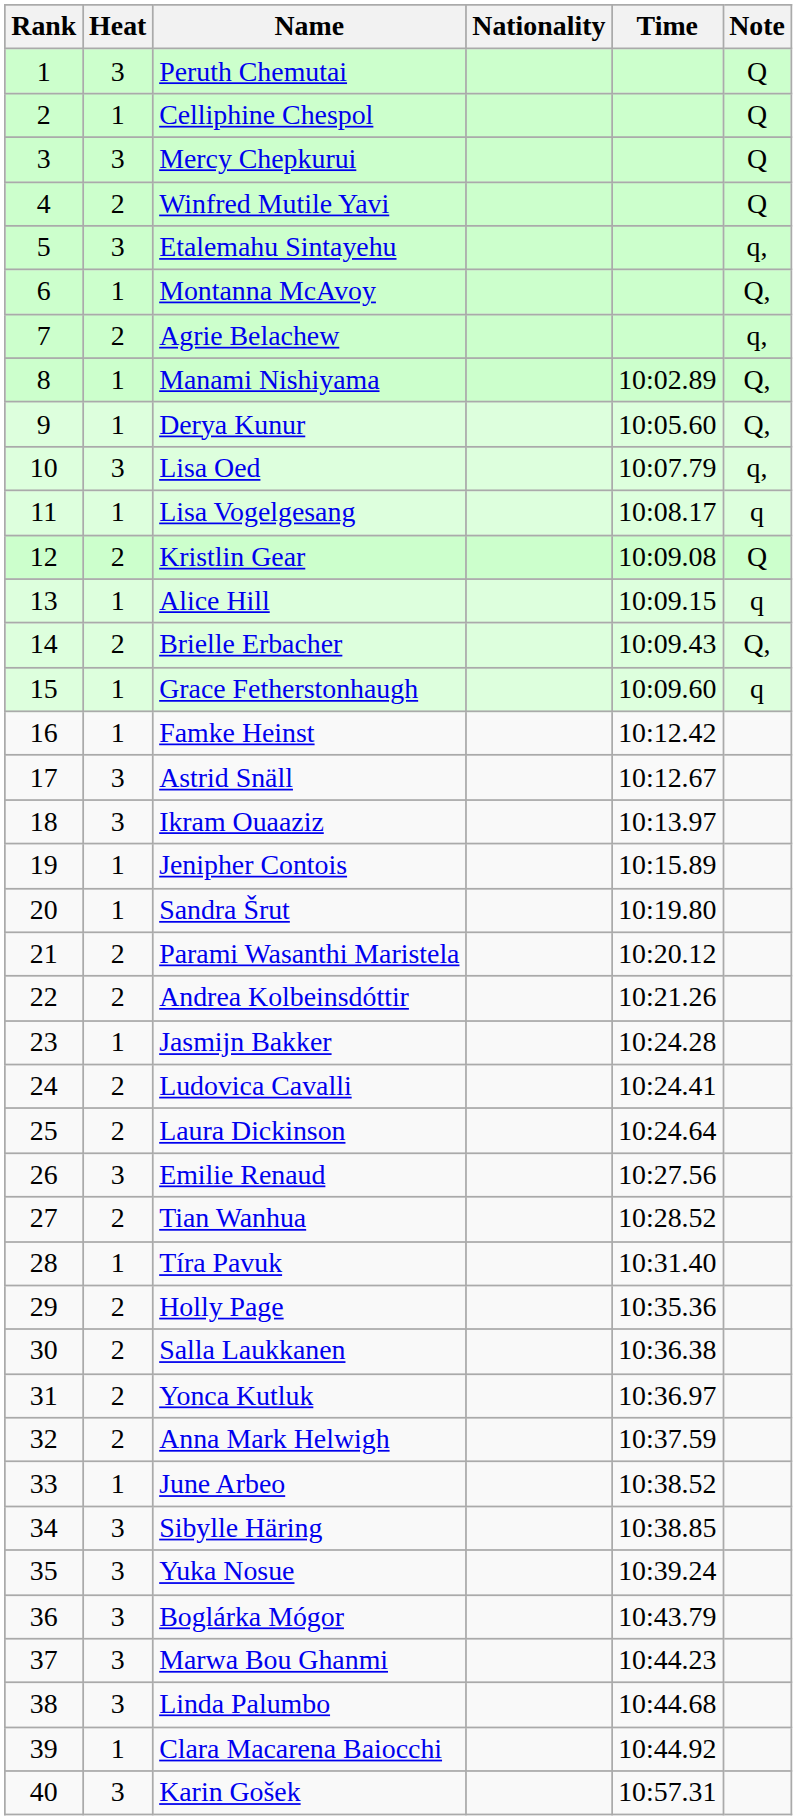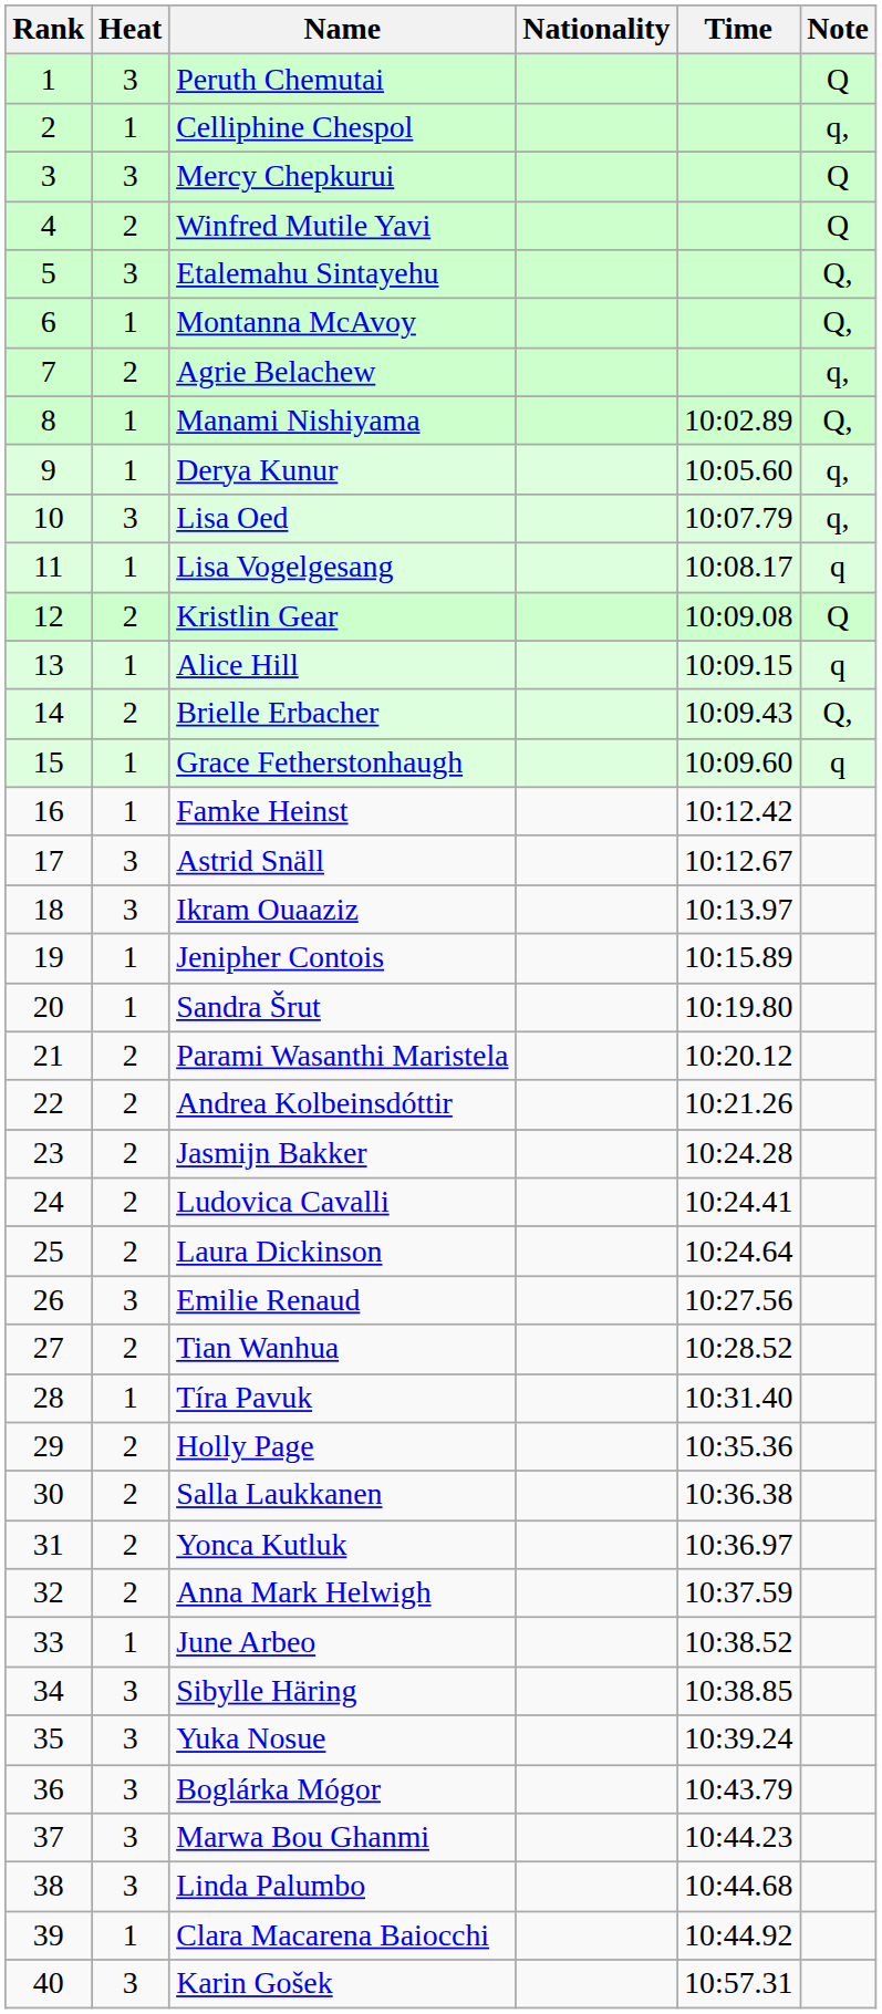 <table class="wikitable sortable" style="text-align:center">
 <tr>
 <th>Rank</th>
 <th>Heat</th>
 <th>Name</th>
 <th>Nationality</th>
 <th>Time</th>
 <th>Note</th>
 </tr>
 <tr bgcolor=ccffcc>
 <td>1</td>
 <td>3</td>
 <td align=left><a href='#'>Peruth Chemutai</a></td>
 <td align=left></td>
 <td></td>
 <td>Q</td>
 </tr>
 <tr bgcolor=ccffcc>
 <td>2</td>
 <td>1</td>
 <td align=left><a href='#'>Celliphine Chespol</a></td>
 <td align=left></td>
 <td></td>
-<td>Q</td>
+<td>q, </td>
 </tr>
 <tr bgcolor=ccffcc>
 <td>3</td>
 <td>3</td>
 <td align=left><a href='#'>Mercy Chepkurui</a></td>
 <td align=left></td>
 <td></td>
 <td>Q</td>
 </tr>
 <tr bgcolor=ccffcc>
 <td>4</td>
 <td>2</td>
 <td align=left><a href='#'>Winfred Mutile Yavi</a></td>
 <td align=left></td>
 <td></td>
 <td>Q</td>
 </tr>
 <tr bgcolor=ccffcc>
 <td>5</td>
 <td>3</td>
 <td align=left><a href='#'>Etalemahu Sintayehu</a></td>
 <td align=left></td>
 <td></td>
-<td>q, </td>
+<td>Q, </td>
 </tr>
 <tr bgcolor=ccffcc>
 <td>6</td>
 <td>1</td>
 <td align=left><a href='#'>Montanna McAvoy</a></td>
 <td align=left></td>
 <td></td>
 <td>Q, </td>
 </tr>
 <tr bgcolor=ccffcc>
 <td>7</td>
 <td>2</td>
 <td align=left><a href='#'>Agrie Belachew</a></td>
 <td align=left></td>
 <td></td>
 <td>q, </td>
 </tr>
 <tr bgcolor=ccffcc>
 <td>8</td>
 <td>1</td>
 <td align=left><a href='#'>Manami Nishiyama</a></td>
 <td align=left></td>
 <td>10:02.89</td>
 <td>Q, </td>
 </tr>
 <tr bgcolor=ddffdd>
 <td>9</td>
 <td>1</td>
 <td align=left><a href='#'>Derya Kunur</a></td>
 <td align=left></td>
 <td>10:05.60</td>
-<td>Q, </td>
+<td>q, </td>
 </tr>
 <tr bgcolor=ddffdd>
 <td>10</td>
 <td>3</td>
 <td align=left><a href='#'>Lisa Oed</a></td>
 <td align=left></td>
 <td>10:07.79</td>
 <td>q, </td>
 </tr>
 <tr bgcolor=ddffdd>
 <td>11</td>
 <td>1</td>
 <td align=left><a href='#'>Lisa Vogelgesang</a></td>
 <td align=left></td>
 <td>10:08.17</td>
 <td>q</td>
 </tr>
 <tr bgcolor=ccffcc>
 <td>12</td>
 <td>2</td>
 <td align=left><a href='#'>Kristlin Gear</a></td>
 <td align=left></td>
 <td>10:09.08</td>
 <td>Q</td>
 </tr>
 <tr bgcolor=ddffdd>
 <td>13</td>
 <td>1</td>
 <td align=left><a href='#'>Alice Hill</a></td>
 <td align=left></td>
 <td>10:09.15</td>
 <td>q</td>
 </tr>
 <tr bgcolor=ddffdd>
 <td>14</td>
 <td>2</td>
 <td align=left><a href='#'>Brielle Erbacher</a></td>
 <td align=left></td>
 <td>10:09.43</td>
 <td>Q, </td>
 </tr>
 <tr bgcolor=ddffdd>
 <td>15</td>
 <td>1</td>
 <td align=left><a href='#'>Grace Fetherstonhaugh</a></td>
 <td align=left></td>
 <td>10:09.60</td>
 <td>q</td>
 </tr>
 <tr>
 <td>16</td>
 <td>1</td>
 <td align=left><a href='#'>Famke Heinst</a></td>
 <td align=left></td>
 <td>10:12.42</td>
 <td></td>
 </tr>
 <tr>
 <td>17</td>
 <td>3</td>
 <td align=left><a href='#'>Astrid Snäll</a></td>
 <td align=left></td>
 <td>10:12.67</td>
 <td></td>
 </tr>
 <tr>
 <td>18</td>
 <td>3</td>
 <td align=left><a href='#'>Ikram Ouaaziz</a></td>
 <td align=left></td>
 <td>10:13.97</td>
 <td></td>
 </tr>
 <tr>
 <td>19</td>
 <td>1</td>
 <td align=left><a href='#'>Jenipher Contois</a></td>
 <td align=left></td>
 <td>10:15.89</td>
 <td></td>
 </tr>
 <tr>
 <td>20</td>
 <td>1</td>
 <td align=left><a href='#'>Sandra Šrut</a></td>
 <td align=left></td>
 <td>10:19.80</td>
 <td></td>
 </tr>
 <tr>
 <td>21</td>
 <td>2</td>
 <td align=left><a href='#'>Parami Wasanthi Maristela</a></td>
 <td align=left></td>
 <td>10:20.12</td>
 <td></td>
 </tr>
 <tr>
 <td>22</td>
 <td>2</td>
 <td align=left><a href='#'>Andrea Kolbeinsdóttir</a></td>
 <td align=left></td>
 <td>10:21.26</td>
 <td></td>
 </tr>
 <tr>
 <td>23</td>
-<td>1</td>
+<td>2</td>
 <td align=left><a href='#'>Jasmijn Bakker</a></td>
 <td align=left></td>
 <td>10:24.28</td>
 <td></td>
 </tr>
 <tr>
 <td>24</td>
 <td>2</td>
 <td align=left><a href='#'>Ludovica Cavalli</a></td>
 <td align=left></td>
 <td>10:24.41</td>
 <td></td>
 </tr>
 <tr>
 <td>25</td>
 <td>2</td>
 <td align=left><a href='#'>Laura Dickinson</a></td>
 <td align=left></td>
 <td>10:24.64</td>
 <td></td>
 </tr>
 <tr>
 <td>26</td>
 <td>3</td>
 <td align=left><a href='#'>Emilie Renaud</a></td>
 <td align=left></td>
 <td>10:27.56</td>
 <td></td>
 </tr>
 <tr>
 <td>27</td>
 <td>2</td>
 <td align=left><a href='#'>Tian Wanhua</a></td>
 <td align=left></td>
 <td>10:28.52</td>
 <td></td>
 </tr>
 <tr>
 <td>28</td>
 <td>1</td>
 <td align=left><a href='#'>Tíra Pavuk</a></td>
 <td align=left></td>
 <td>10:31.40</td>
 <td></td>
 </tr>
 <tr>
 <td>29</td>
 <td>2</td>
 <td align=left><a href='#'>Holly Page</a></td>
 <td align=left></td>
 <td>10:35.36</td>
 <td></td>
 </tr>
 <tr>
 <td>30</td>
 <td>2</td>
 <td align=left><a href='#'>Salla Laukkanen</a></td>
 <td align=left></td>
 <td>10:36.38</td>
 <td></td>
 </tr>
 <tr>
 <td>31</td>
 <td>2</td>
 <td align=left><a href='#'>Yonca Kutluk</a></td>
 <td align=left></td>
 <td>10:36.97</td>
 <td></td>
 </tr>
 <tr>
 <td>32</td>
 <td>2</td>
 <td align=left><a href='#'>Anna Mark Helwigh</a></td>
 <td align=left></td>
 <td>10:37.59</td>
 <td></td>
 </tr>
 <tr>
 <td>33</td>
 <td>1</td>
 <td align=left><a href='#'>June Arbeo</a></td>
 <td align=left></td>
 <td>10:38.52</td>
 <td></td>
 </tr>
 <tr>
 <td>34</td>
 <td>3</td>
 <td align=left><a href='#'>Sibylle Häring</a></td>
 <td align=left></td>
 <td>10:38.85</td>
 <td></td>
 </tr>
 <tr>
 <td>35</td>
 <td>3</td>
 <td align=left><a href='#'>Yuka Nosue</a></td>
 <td align=left></td>
 <td>10:39.24</td>
 <td></td>
 </tr>
 <tr>
 <td>36</td>
 <td>3</td>
 <td align=left><a href='#'>Boglárka Mógor</a></td>
 <td align=left></td>
 <td>10:43.79</td>
 <td></td>
 </tr>
 <tr>
 <td>37</td>
 <td>3</td>
 <td align=left><a href='#'>Marwa Bou Ghanmi</a></td>
 <td align=left></td>
 <td>10:44.23</td>
 <td></td>
 </tr>
 <tr>
 <td>38</td>
 <td>3</td>
 <td align=left><a href='#'>Linda Palumbo</a></td>
 <td align=left></td>
 <td>10:44.68</td>
 <td></td>
 </tr>
 <tr>
 <td>39</td>
 <td>1</td>
 <td align=left><a href='#'>Clara Macarena Baiocchi</a></td>
 <td align=left></td>
 <td>10:44.92</td>
 <td></td>
 </tr>
 <tr>
 <td>40</td>
 <td>3</td>
 <td align=left><a href='#'>Karin Gošek</a></td>
 <td align=left></td>
 <td>10:57.31</td>
 <td></td>
 </tr>
 </table>
